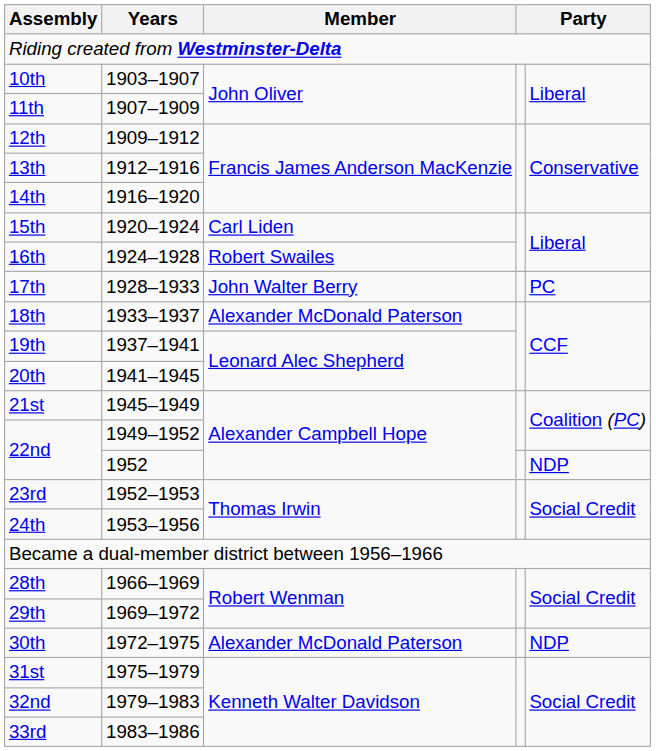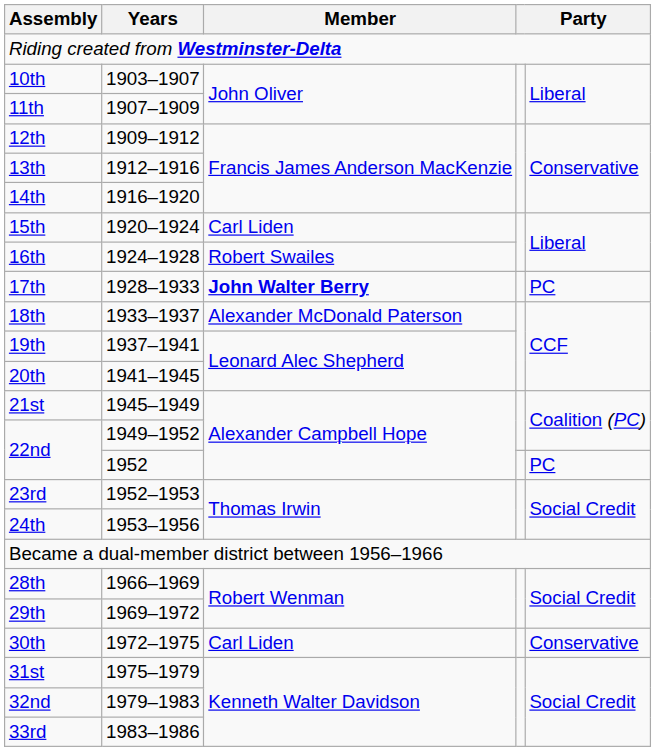 <table class="wikitable">
 <tr>
 <th>Assembly</th>
 <th>Years</th>
 <th>Member</th>
 <th colspan="2">Party</th>
 </tr>
 <tr>
 <td colspan="5"><em>Riding created from <strong><a href='#'>Westminster-Delta</a><strong><em></td>
 </tr>
 <tr>
 <td><a href='#'>10th</a></td>
 <td>1903–1907</td>
 <td rowspan="2"><a href='#'>John Oliver</a></td>
 <td rowspan="2" ></td>
 <td rowspan="2"><a href='#'>Liberal</a></td>
 </tr>
 <tr>
 <td><a href='#'>11th</a></td>
 <td>1907–1909</td>
 </tr>
 <tr>
 <td><a href='#'>12th</a></td>
 <td>1909–1912</td>
 <td rowspan="3"><a href='#'>Francis James Anderson MacKenzie</a></td>
 <td rowspan="3" ></td>
 <td rowspan="3"><a href='#'>Conservative</a></td>
 </tr>
 <tr>
 <td><a href='#'>13th</a></td>
 <td>1912–1916</td>
 </tr>
 <tr>
 <td><a href='#'>14th</a></td>
 <td>1916–1920</td>
 </tr>
 <tr>
 <td><a href='#'>15th</a></td>
 <td>1920–1924</td>
 <td><a href='#'>Carl Liden</a></td>
 <td rowspan="2" ></td>
 <td rowspan="2"><a href='#'>Liberal</a></td>
 </tr>
 <tr>
 <td><a href='#'>16th</a></td>
 <td>1924–1928</td>
 <td><a href='#'>Robert Swailes</a></td>
 </tr>
 <tr>
 <td><a href='#'>17th</a></td>
 <td>1928–1933</td>
-<td><a href='#'>John Walter Berry</a></td>
+<td><strong><a href='#'>John Walter Berry</a></strong></td>
 <td></td>
 <td><a href='#'>PC</a></td>
 </tr>
 <tr>
 <td><a href='#'>18th</a></td>
 <td>1933–1937</td>
 <td><a href='#'>Alexander McDonald Paterson</a></td>
 <td rowspan="3" ></td>
 <td rowspan="3"><a href='#'>CCF</a></td>
 </tr>
 <tr>
 <td><a href='#'>19th</a></td>
 <td>1937–1941</td>
 <td rowspan="2"><a href='#'>Leonard Alec Shepherd</a></td>
 </tr>
 <tr>
 <td><a href='#'>20th</a></td>
 <td>1941–1945</td>
 </tr>
 <tr>
 <td><a href='#'>21st</a></td>
 <td>1945–1949</td>
 <td rowspan="3"><a href='#'>Alexander Campbell Hope</a></td>
 <td rowspan="2" ></td>
 <td rowspan="2"></em><a href='#'>Coalition</a><em> (<a href='#'>PC</a>)</td>
 </tr>
 <tr>
 <td rowspan="2"><a href='#'>22nd</a></td>
 <td>1949–1952</td>
 </tr>
 <tr>
 <td>1952</td>
 <td></td>
-<td><a href='#'>NDP</a></td>
+<td><a href='#'>PC</a></td>
 </tr>
 <tr>
 <td><a href='#'>23rd</a></td>
 <td>1952–1953</td>
 <td rowspan="2"><a href='#'>Thomas Irwin</a></td>
 <td rowspan="2" ></td>
 <td rowspan="2"><a href='#'>Social Credit</a></td>
 </tr>
 <tr>
 <td><a href='#'>24th</a></td>
 <td>1953–1956</td>
 </tr>
 <tr>
 <td colspan="5">Became a dual-member district between 1956–1966</td>
 </tr>
 <tr>
 <td><a href='#'>28th</a></td>
 <td>1966–1969</td>
 <td rowspan="2"><a href='#'>Robert Wenman</a></td>
 <td rowspan="2" ></td>
 <td rowspan="2"><a href='#'>Social Credit</a></td>
 </tr>
 <tr>
 <td><a href='#'>29th</a></td>
 <td>1969–1972</td>
 </tr>
 <tr>
 <td><a href='#'>30th</a></td>
 <td>1972–1975</td>
-<td><a href='#'>Alexander McDonald Paterson</a></td>
+<td><a href='#'>Carl Liden</a></td>
 <td></td>
-<td><a href='#'>NDP</a></td>
+<td><a href='#'>Conservative</a></td>
 </tr>
 <tr>
 <td><a href='#'>31st</a></td>
 <td>1975–1979</td>
 <td rowspan="3"><a href='#'>Kenneth Walter Davidson</a></td>
 <td rowspan="3" ></td>
 <td rowspan="3"><a href='#'>Social Credit</a></td>
 </tr>
 <tr>
 <td><a href='#'>32nd</a></td>
 <td>1979–1983</td>
 </tr>
 <tr>
 <td><a href='#'>33rd</a></td>
 <td>1983–1986</td>
 </tr>
 </table>
